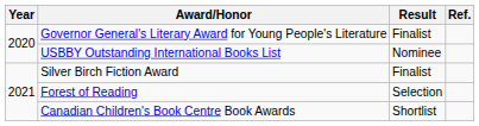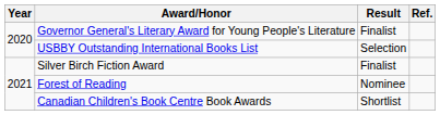 <table class="wikitable sortable">
 <tr>
 <th>Year</th>
 <th>Award/Honor</th>
 <th>Result</th>
 <th>Ref.</th>
 </tr>
 <tr>
 <td rowspan="2">2020</td>
 <td><a href='#'>Governor General's Literary Award</a> for Young People's Literature</td>
 <td>Finalist</td>
 <td></td>
 </tr>
 <tr>
 <td><a href='#'>USBBY Outstanding International Books List</a></td>
-<td>Nominee</td>
+<td>Selection</td>
 <td></td>
 </tr>
 <tr>
 <td rowspan="3">2021</td>
 <td>Silver Birch Fiction Award</td>
 <td>Finalist</td>
 <td></td>
 </tr>
 <tr>
 <td><a href='#'>Forest of Reading</a></td>
-<td>Selection</td>
+<td>Nominee</td>
 <td></td>
 </tr>
 <tr>
 <td><a href='#'>Canadian Children's Book Centre</a> Book Awards</td>
 <td>Shortlist</td>
 <td></td>
 </tr>
 </table>
